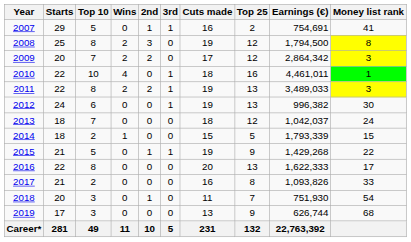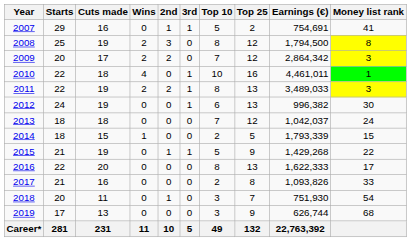 <table class=wikitable style=text-align:center>
 <tr>
 <th>Year</th>
 <th>Starts</th>
-<th>Top 10</th>
+<th>Cuts made</th>
 <th>Wins</th>
 <th>2nd</th>
 <th>3rd</th>
-<th>Cuts made</th>
+<th>Top 10</th>
 <th>Top 25</th>
 <th>Earnings (€)</th>
 <th>Money list rank</th>
 </tr>
 <tr>
 <td><a href='#'>2007</a></td>
 <td>29</td>
-<td>5</td>
+<td>16</td>
 <td>0</td>
 <td>1</td>
 <td>1</td>
-<td>16</td>
+<td>5</td>
 <td>2</td>
 <td align="right">754,691</td>
 <td>41</td>
 </tr>
 <tr>
 <td><a href='#'>2008</a></td>
 <td>25</td>
-<td>8</td>
+<td>19</td>
 <td>2</td>
 <td>3</td>
 <td>0</td>
-<td>19</td>
+<td>8</td>
 <td>12</td>
 <td align="right">1,794,500</td>
 <td style="background:yellow;">8</td>
 </tr>
 <tr>
 <td><a href='#'>2009</a></td>
 <td>20</td>
-<td>7</td>
+<td>17</td>
 <td>2</td>
 <td>2</td>
 <td>0</td>
-<td>17</td>
+<td>7</td>
 <td>12</td>
 <td align="right">2,864,342</td>
 <td style="background:yellow;">3</td>
 </tr>
 <tr>
 <td><a href='#'>2010</a></td>
 <td>22</td>
-<td>10</td>
+<td>18</td>
 <td>4</td>
 <td>0</td>
 <td>1</td>
-<td>18</td>
+<td>10</td>
 <td>16</td>
 <td align="right">4,461,011</td>
 <td style="background:lime;">1</td>
 </tr>
 <tr>
 <td><a href='#'>2011</a></td>
 <td>22</td>
-<td>8</td>
+<td>19</td>
 <td>2</td>
 <td>2</td>
 <td>1</td>
-<td>19</td>
+<td>8</td>
 <td>13</td>
 <td align="right">3,489,033</td>
 <td style="background:yellow;">3</td>
 </tr>
 <tr>
 <td><a href='#'>2012</a></td>
 <td>24</td>
-<td>6</td>
+<td>19</td>
 <td>0</td>
 <td>0</td>
 <td>1</td>
-<td>19</td>
+<td>6</td>
 <td>13</td>
 <td align="right">996,382</td>
 <td>30</td>
 </tr>
 <tr>
 <td><a href='#'>2013</a></td>
 <td>18</td>
-<td>7</td>
+<td>18</td>
 <td>0</td>
 <td>0</td>
 <td>0</td>
-<td>18</td>
+<td>7</td>
 <td>12</td>
 <td align="right">1,042,037</td>
 <td>24</td>
 </tr>
 <tr>
 <td><a href='#'>2014</a></td>
 <td>18</td>
-<td>2</td>
+<td>15</td>
 <td>1</td>
 <td>0</td>
 <td>0</td>
-<td>15</td>
+<td>2</td>
 <td>5</td>
 <td align="right">1,793,339</td>
 <td>15</td>
 </tr>
 <tr>
 <td><a href='#'>2015</a></td>
 <td>21</td>
-<td>5</td>
+<td>19</td>
 <td>0</td>
 <td>1</td>
 <td>1</td>
-<td>19</td>
+<td>5</td>
 <td>9</td>
 <td align="right">1,429,268</td>
 <td>22</td>
 </tr>
 <tr>
 <td><a href='#'>2016</a></td>
 <td>22</td>
-<td>8</td>
+<td>20</td>
 <td>0</td>
 <td>0</td>
 <td>0</td>
-<td>20</td>
+<td>8</td>
 <td>13</td>
 <td align="right">1,622,333</td>
 <td>17</td>
 </tr>
 <tr>
 <td><a href='#'>2017</a></td>
 <td>21</td>
-<td>2</td>
+<td>16</td>
 <td>0</td>
 <td>0</td>
 <td>0</td>
-<td>16</td>
+<td>2</td>
 <td>8</td>
 <td align="right">1,093,826</td>
 <td>33</td>
 </tr>
 <tr>
 <td><a href='#'>2018</a></td>
 <td>20</td>
-<td>3</td>
+<td>11</td>
 <td>0</td>
 <td>1</td>
 <td>0</td>
-<td>11</td>
+<td>3</td>
 <td>7</td>
 <td align="right">751,930</td>
 <td>54</td>
 </tr>
 <tr>
 <td><a href='#'>2019</a></td>
 <td>17</td>
-<td>3</td>
+<td>13</td>
 <td>0</td>
 <td>0</td>
 <td>0</td>
-<td>13</td>
+<td>3</td>
 <td>9</td>
 <td align="right">626,744</td>
 <td>68</td>
 </tr>
 <tr>
 <th>Career*</th>
 <th>281</th>
-<th>49</th>
+<th>231</th>
 <th>11</th>
 <th>10</th>
 <th>5</th>
-<th>231</th>
+<th>49</th>
 <th>132</th>
 <th align="right">22,763,392</th>
 <th></th>
 </tr>
 </table>
